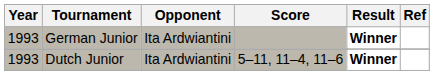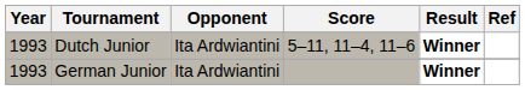 <table class="sortable wikitable" style="font-size: 90%;">
 <tr>
 <th>Year</th>
 <th>Tournament</th>
 <th>Opponent</th>
 <th>Score</th>
 <th>Result</th>
 <th>Ref</th>
 </tr>
 <tr style="background:#BDB8AD">
 <td align="center">1993</td>
-<td align="left">German Junior</td>
+<td align="left">Dutch Junior</td>
 <td align="left"> Ita Ardwiantini</td>
-<td align="left"></td>
+<td align="left">5–11, 11–4, 11–6</td>
 <td style="text-align:left; background:white"> <strong>Winner</strong></td>
 <td style="text-align:center; background:white"></td>
 </tr>
 <tr>
 </tr>
 <tr style="background:#BDB8AD">
 <td align="center">1993</td>
-<td align="left">Dutch Junior</td>
+<td align="left">German Junior</td>
 <td align="left"> Ita Ardwiantini</td>
-<td align="left">5–11, 11–4, 11–6</td>
+<td align="left"></td>
 <td style="text-align:left; background:white"> <strong>Winner</strong></td>
 <td style="text-align:center; background:white"></td>
 </tr>
 </table>
